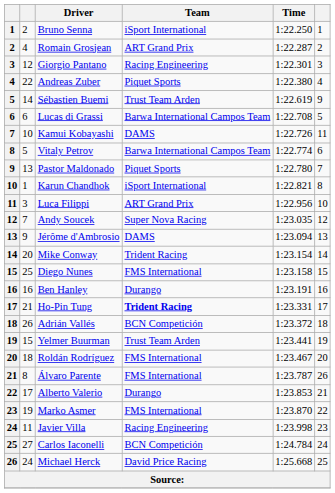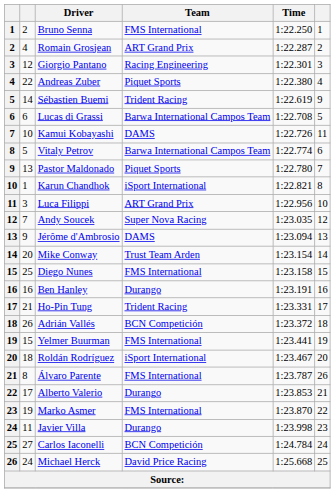 <table class="wikitable" style="font-size:85%">
 <tr>
 <th></th>
 <th></th>
 <th>Driver</th>
 <th>Team</th>
 <th>Time</th>
 <th></th>
 </tr>
 <tr>
 <th>1</th>
 <td>2</td>
 <td> <a href='#'>Bruno Senna</a></td>
-<td><a href='#'>iSport International</a></td>
+<td><a href='#'>FMS International</a></td>
 <td>1:22.250</td>
 <td>1</td>
 </tr>
 <tr>
 <th>2</th>
 <td>4</td>
 <td> <a href='#'>Romain Grosjean</a></td>
 <td><a href='#'>ART Grand Prix</a></td>
 <td>1:22.287</td>
 <td>2</td>
 </tr>
 <tr>
 <th>3</th>
 <td>12</td>
 <td> <a href='#'>Giorgio Pantano</a></td>
 <td><a href='#'>Racing Engineering</a></td>
 <td>1:22.301</td>
 <td>3</td>
 </tr>
 <tr>
 <th>4</th>
 <td>22</td>
 <td> <a href='#'>Andreas Zuber</a></td>
 <td><a href='#'>Piquet Sports</a></td>
 <td>1:22.380</td>
 <td>4</td>
 </tr>
 <tr>
 <th>5</th>
 <td>14</td>
 <td> <a href='#'>Sébastien Buemi</a></td>
-<td><a href='#'>Trust Team Arden</a></td>
+<td><a href='#'>Trident Racing</a></td>
 <td>1:22.619</td>
 <td>9</td>
 </tr>
 <tr>
 <th>6</th>
 <td>6</td>
 <td> <a href='#'>Lucas di Grassi</a></td>
 <td><a href='#'>Barwa International Campos Team</a></td>
 <td>1:22.708</td>
 <td>5</td>
 </tr>
 <tr>
 <th>7</th>
 <td>10</td>
 <td> <a href='#'>Kamui Kobayashi</a></td>
 <td><a href='#'>DAMS</a></td>
 <td>1:22.726</td>
 <td>11</td>
 </tr>
 <tr>
 <th>8</th>
 <td>5</td>
 <td> <a href='#'>Vitaly Petrov</a></td>
 <td><a href='#'>Barwa International Campos Team</a></td>
 <td>1:22.774</td>
 <td>6</td>
 </tr>
 <tr>
 <th>9</th>
 <td>13</td>
 <td> <a href='#'>Pastor Maldonado</a></td>
 <td><a href='#'>Piquet Sports</a></td>
 <td>1:22.780</td>
 <td>7</td>
 </tr>
 <tr>
 <th>10</th>
 <td>1</td>
 <td> <a href='#'>Karun Chandhok</a></td>
 <td><a href='#'>iSport International</a></td>
 <td>1:22.821</td>
 <td>8</td>
 </tr>
 <tr>
 <th>11</th>
 <td>3</td>
 <td> <a href='#'>Luca Filippi</a></td>
 <td><a href='#'>ART Grand Prix</a></td>
 <td>1:22.956</td>
 <td>10</td>
 </tr>
 <tr>
 <th>12</th>
 <td>7</td>
 <td> <a href='#'>Andy Soucek</a></td>
 <td><a href='#'>Super Nova Racing</a></td>
 <td>1:23.035</td>
 <td>12</td>
 </tr>
 <tr>
 <th>13</th>
 <td>9</td>
 <td> <a href='#'>Jérôme d'Ambrosio</a></td>
 <td><a href='#'>DAMS</a></td>
 <td>1:23.094</td>
 <td>13</td>
 </tr>
 <tr>
 <th>14</th>
 <td>20</td>
 <td> <a href='#'>Mike Conway</a></td>
-<td><a href='#'>Trident Racing</a></td>
+<td><a href='#'>Trust Team Arden</a></td>
 <td>1:23.154</td>
 <td>14</td>
 </tr>
 <tr>
 <th>15</th>
 <td>25</td>
 <td> <a href='#'>Diego Nunes</a></td>
 <td><a href='#'>FMS International</a></td>
 <td>1:23.158</td>
 <td>15</td>
 </tr>
 <tr>
 <th>16</th>
 <td>16</td>
 <td> <a href='#'>Ben Hanley</a></td>
 <td><a href='#'>Durango</a></td>
 <td>1:23.191</td>
 <td>16</td>
 </tr>
 <tr>
 <th>17</th>
 <td>21</td>
 <td> <a href='#'>Ho-Pin Tung</a></td>
-<td><strong><a href='#'>Trident Racing</a></strong></td>
+<td><a href='#'>Trident Racing</a></td>
 <td>1:23.331</td>
 <td>17</td>
 </tr>
 <tr>
 <th>18</th>
 <td>26</td>
 <td> <a href='#'>Adrián Vallés</a></td>
 <td><a href='#'>BCN Competición</a></td>
 <td>1:23.372</td>
 <td>18</td>
 </tr>
 <tr>
 <th>19</th>
 <td>15</td>
 <td> <a href='#'>Yelmer Buurman</a></td>
-<td><a href='#'>Trust Team Arden</a></td>
+<td><a href='#'>FMS International</a></td>
 <td>1:23.441</td>
 <td>19</td>
 </tr>
 <tr>
 <th>20</th>
 <td>18</td>
 <td> <a href='#'>Roldán Rodríguez</a></td>
-<td><a href='#'>FMS International</a></td>
+<td><a href='#'>iSport International</a></td>
 <td>1:23.467</td>
 <td>20</td>
 </tr>
 <tr>
 <th>21</th>
 <td>8</td>
 <td> <a href='#'>Álvaro Parente</a></td>
 <td><a href='#'>FMS International</a></td>
 <td>1:23.787</td>
 <td>26</td>
 </tr>
 <tr>
 <th>22</th>
 <td>17</td>
 <td> <a href='#'>Alberto Valerio</a></td>
 <td><a href='#'>Durango</a></td>
 <td>1:23.853</td>
 <td>21</td>
 </tr>
 <tr>
 <th>23</th>
 <td>19</td>
 <td> <a href='#'>Marko Asmer</a></td>
 <td><a href='#'>FMS International</a></td>
 <td>1:23.870</td>
 <td>22</td>
 </tr>
 <tr>
 <th>24</th>
 <td>11</td>
 <td> <a href='#'>Javier Villa</a></td>
-<td><a href='#'>Racing Engineering</a></td>
+<td><a href='#'>Durango</a></td>
 <td>1:23.998</td>
 <td>23</td>
 </tr>
 <tr>
 <th>25</th>
 <td>27</td>
 <td> <a href='#'>Carlos Iaconelli</a></td>
 <td><a href='#'>BCN Competición</a></td>
 <td>1:24.784</td>
 <td>24</td>
 </tr>
 <tr>
 <th>26</th>
 <td>24</td>
 <td> <a href='#'>Michael Herck</a></td>
 <td><a href='#'>David Price Racing</a></td>
 <td>1:25.668</td>
 <td>25</td>
 </tr>
 <tr>
 <th colspan="6">Source:</th>
 </tr>
 <tr>
 </tr>
 </table>
